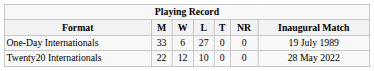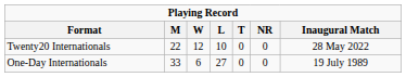 <table class="wikitable" style="text-align: center; width: 600px;">
 <tr>
 <td colspan=7 align="center"><strong>Playing Record</strong></td>
 </tr>
 <tr>
 <th>Format</th>
 <th>M</th>
 <th>W</th>
 <th>L</th>
 <th>T</th>
 <th>NR</th>
 <th>Inaugural Match</th>
 </tr>
 <tr>
+<td align="left">Twenty20 Internationals</td>
+<td>22</td>
+<td>12</td>
+<td>10</td>
+<td>0</td>
+<td>0</td>
+<td>28 May 2022</td>
+</tr>
+<tr>
 <td align="left">One-Day Internationals</td>
 <td>33</td>
 <td>6</td>
 <td>27</td>
 <td>0</td>
 <td>0</td>
 <td>19 July 1989</td>
 </tr>
-<tr>
-<td align="left">Twenty20 Internationals</td>
-<td>22</td>
-<td>12</td>
-<td>10</td>
-<td>0</td>
-<td>0</td>
-<td>28 May 2022</td>
-</tr>
 </table>
